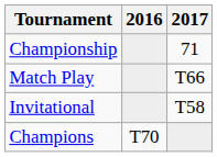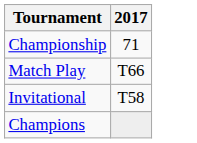 <table class="wikitable" style="text-align:center;">
 <tr>
 <th>Tournament</th>
-<th>2016</th>
 <th>2017</th>
 </tr>
 <tr>
 <td align="left"><a href='#'>Championship</a></td>
-<td style="background:#eeeeee;"></td>
 <td>71</td>
 </tr>
 <tr>
 <td align="left"><a href='#'>Match Play</a></td>
-<td style="background:#eeeeee;"></td>
 <td>T66</td>
 </tr>
 <tr>
 <td align="left"><a href='#'>Invitational</a></td>
-<td style="background:#eeeeee;"></td>
 <td>T58</td>
 </tr>
 <tr>
 <td align="left"><a href='#'>Champions</a></td>
-<td>T70</td>
 <td style="background:#eeeeee;"></td>
 </tr>
 </table>
